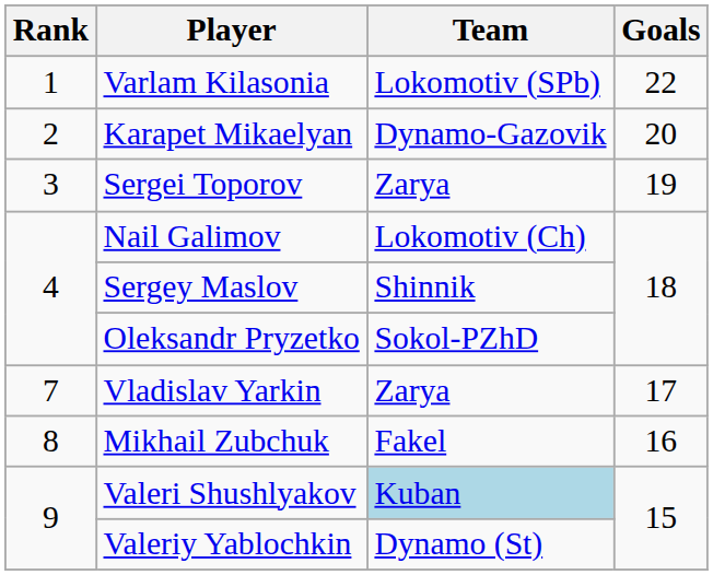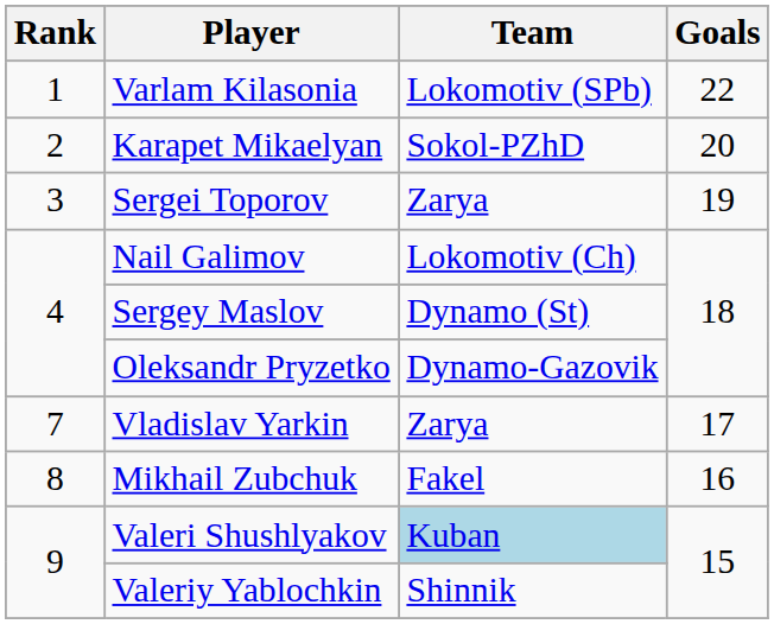 <table class="wikitable">
 <tr>
 <th>Rank</th>
 <th>Player</th>
 <th>Team</th>
 <th>Goals</th>
 </tr>
 <tr>
 <td align=center>1</td>
 <td> <a href='#'>Varlam Kilasonia</a></td>
 <td><a href='#'>Lokomotiv (SPb)</a></td>
 <td align=center>22</td>
 </tr>
 <tr>
 <td align=center>2</td>
 <td> <a href='#'>Karapet Mikaelyan</a></td>
-<td><a href='#'>Dynamo-Gazovik</a></td>
+<td><a href='#'>Sokol-PZhD</a></td>
 <td align=center>20</td>
 </tr>
 <tr>
 <td align=center>3</td>
 <td> <a href='#'>Sergei Toporov</a></td>
 <td><a href='#'>Zarya</a></td>
 <td align=center>19</td>
 </tr>
 <tr>
 <td rowspan=3 align=center>4</td>
 <td> <a href='#'>Nail Galimov</a></td>
 <td><a href='#'>Lokomotiv (Ch)</a></td>
 <td rowspan=3 align=center>18</td>
 </tr>
 <tr>
 <td> <a href='#'>Sergey Maslov</a></td>
-<td><a href='#'>Shinnik</a></td>
+<td><a href='#'>Dynamo (St)</a></td>
 </tr>
 <tr>
 <td> <a href='#'>Oleksandr Pryzetko</a></td>
-<td><a href='#'>Sokol-PZhD</a></td>
+<td><a href='#'>Dynamo-Gazovik</a></td>
 </tr>
 <tr>
 <td align=center>7</td>
 <td> <a href='#'>Vladislav Yarkin</a></td>
 <td><a href='#'>Zarya</a></td>
 <td align=center>17</td>
 </tr>
 <tr>
 <td align=center>8</td>
 <td> <a href='#'>Mikhail Zubchuk</a></td>
 <td><a href='#'>Fakel</a></td>
 <td align=center>16</td>
 </tr>
 <tr>
 <td rowspan=2 align=center>9</td>
 <td> <a href='#'>Valeri Shushlyakov</a></td>
 <td style="background: lightblue;"><a href='#'>Kuban</a></td>
 <td rowspan=2 align=center>15</td>
 </tr>
 <tr>
 <td> <a href='#'>Valeriy Yablochkin</a></td>
-<td><a href='#'>Dynamo (St)</a></td>
+<td><a href='#'>Shinnik</a></td>
 </tr>
 </table>
